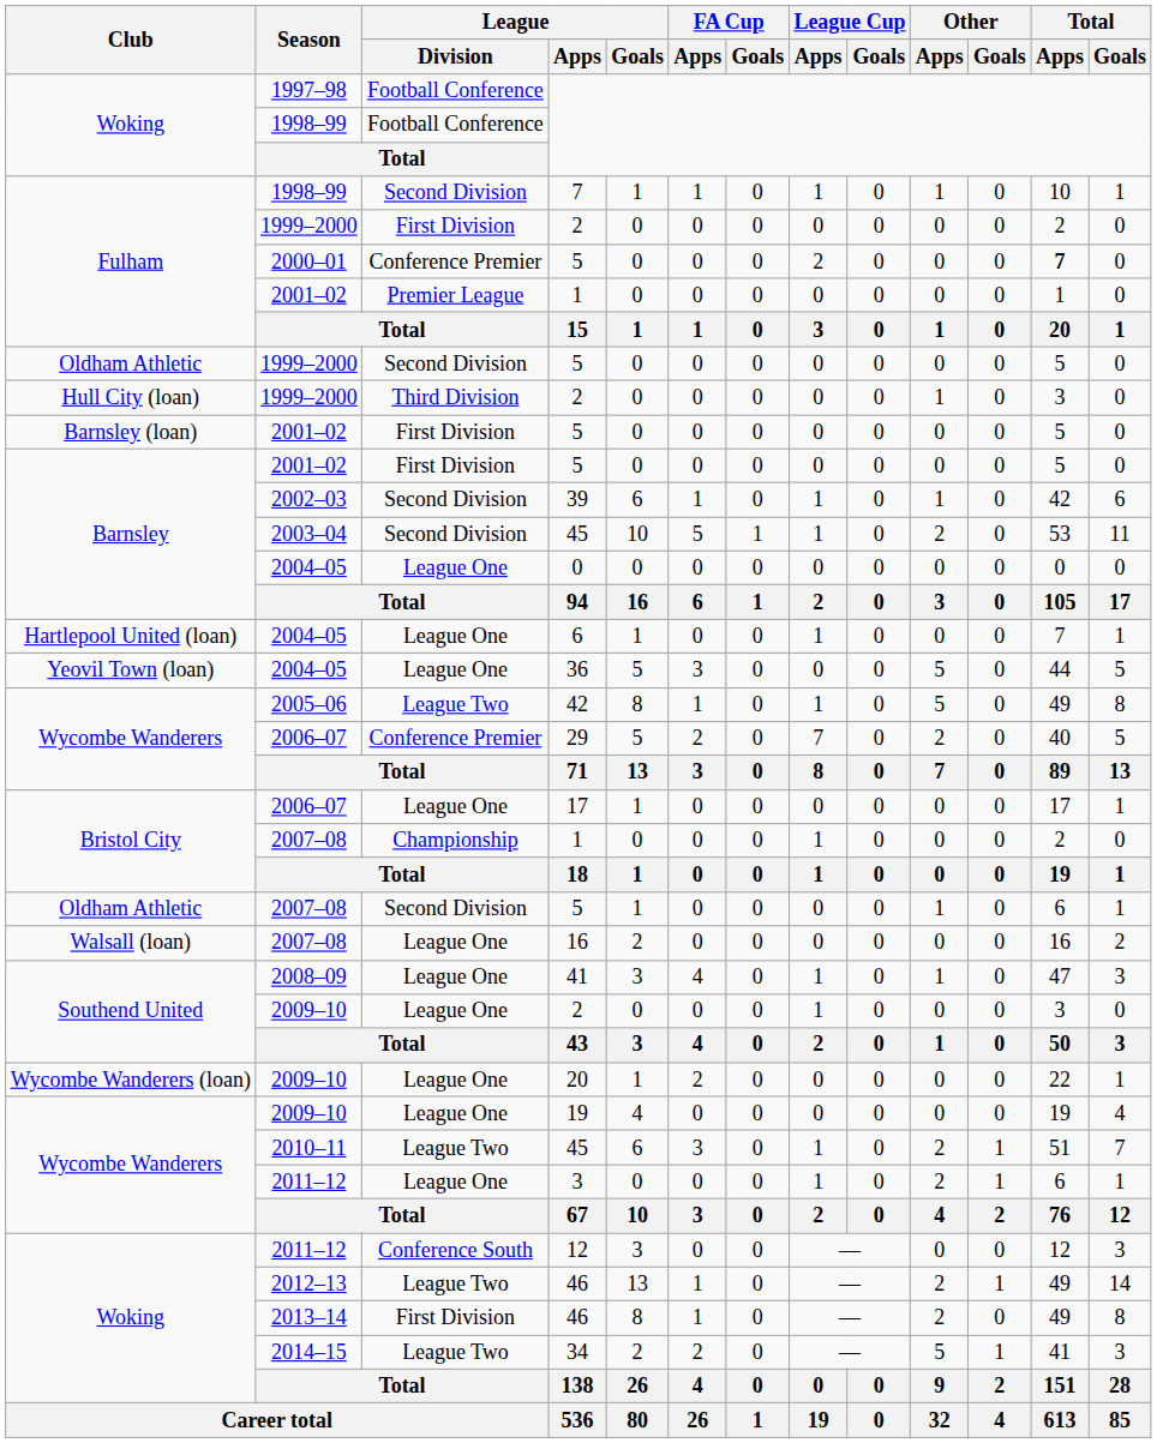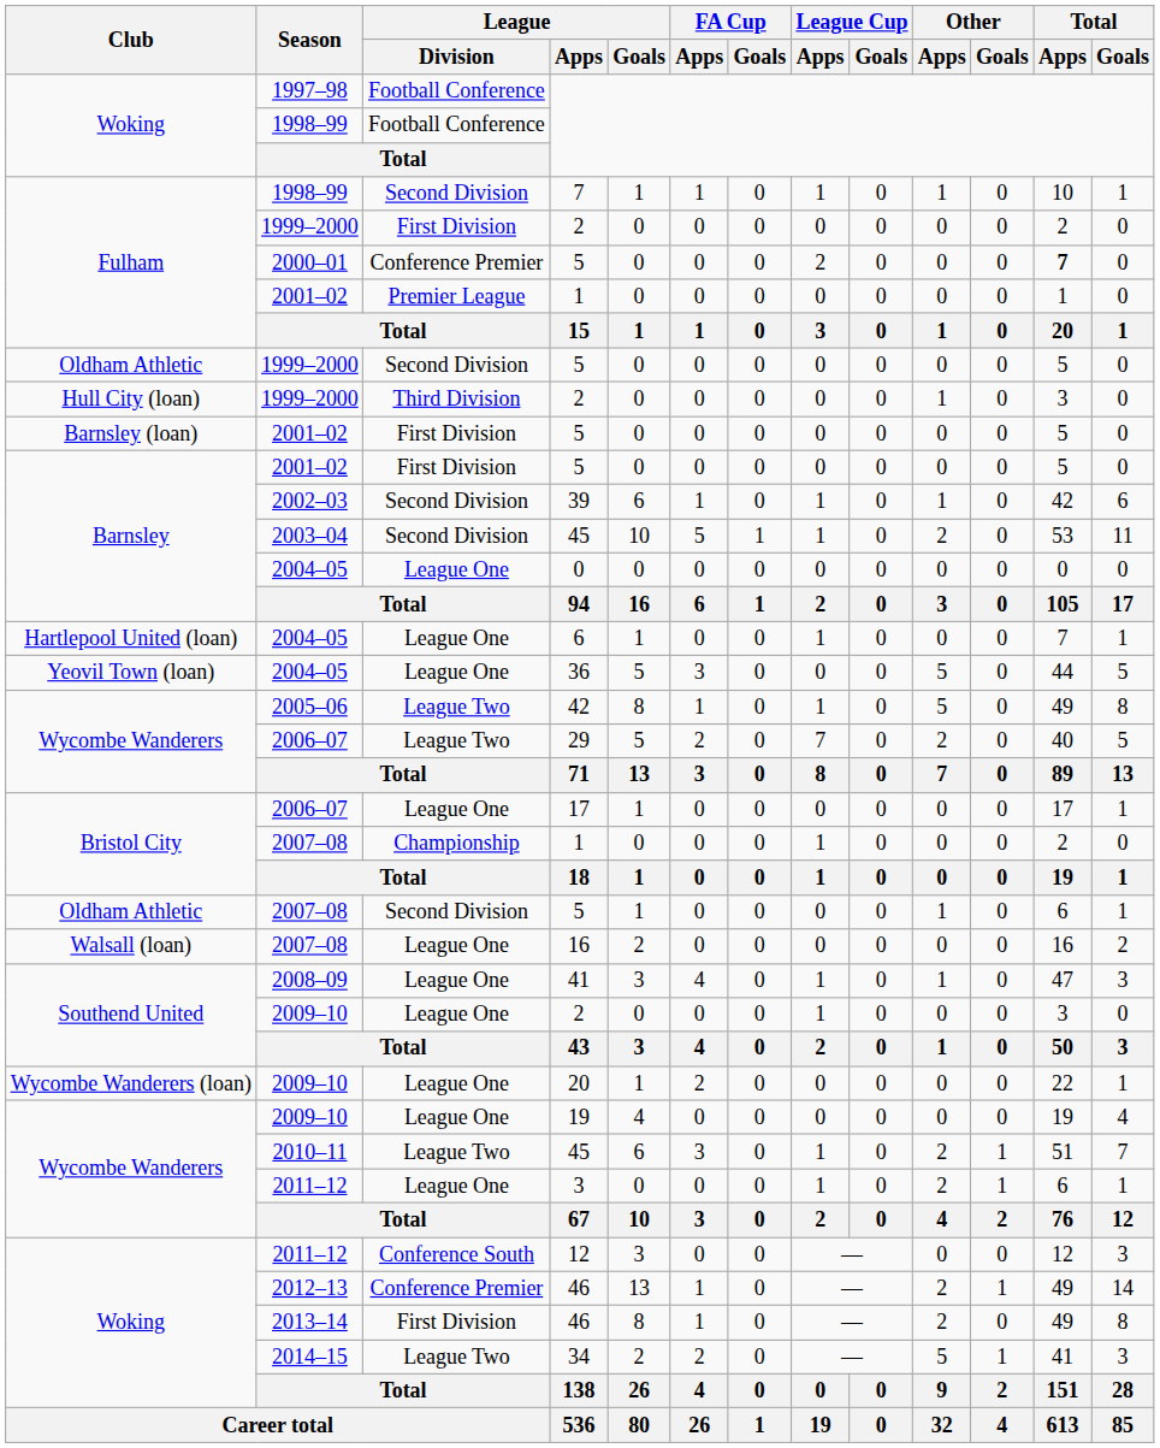 <table class="wikitable" style="text-align: center">
 <tr>
 <th rowspan="2">Club</th>
 <th rowspan="2">Season</th>
 <th colspan="3">League</th>
 <th colspan="2"><a href='#'>FA Cup</a></th>
 <th colspan="2"><a href='#'>League Cup</a></th>
 <th colspan="2">Other</th>
 <th colspan="2">Total</th>
 </tr>
 <tr>
 <th>Division</th>
 <th>Apps</th>
 <th>Goals</th>
 <th>Apps</th>
 <th>Goals</th>
 <th>Apps</th>
 <th>Goals</th>
 <th>Apps</th>
 <th>Goals</th>
 <th>Apps</th>
 <th>Goals</th>
 </tr>
 <tr>
 <td rowspan="3"><a href='#'>Woking</a></td>
 <td><a href='#'>1997–98</a></td>
 <td><a href='#'>Football Conference</a></td>
 </tr>
 <tr>
 <td><a href='#'>1998–99</a></td>
 <td>Football Conference</td>
 </tr>
 <tr>
 <th colspan="2">Total</th>
 </tr>
 <tr>
 <td rowspan="5"><a href='#'>Fulham</a></td>
 <td><a href='#'>1998–99</a></td>
 <td><a href='#'>Second Division</a></td>
 <td>7</td>
 <td>1</td>
 <td>1</td>
 <td>0</td>
 <td>1</td>
 <td>0</td>
 <td>1</td>
 <td>0</td>
 <td>10</td>
 <td>1</td>
 </tr>
 <tr>
 <td><a href='#'>1999–2000</a></td>
 <td><a href='#'>First Division</a></td>
 <td>2</td>
 <td>0</td>
 <td>0</td>
 <td>0</td>
 <td>0</td>
 <td>0</td>
 <td>0</td>
 <td>0</td>
 <td>2</td>
 <td>0</td>
 </tr>
 <tr>
 <td><a href='#'>2000–01</a></td>
 <td>Conference Premier</td>
 <td>5</td>
 <td>0</td>
 <td>0</td>
 <td>0</td>
 <td>2</td>
 <td>0</td>
 <td>0</td>
 <td>0</td>
 <td><strong>7</strong></td>
 <td>0</td>
 </tr>
 <tr>
 <td><a href='#'>2001–02</a></td>
 <td><a href='#'>Premier League</a></td>
 <td>1</td>
 <td>0</td>
 <td>0</td>
 <td>0</td>
 <td>0</td>
 <td>0</td>
 <td>0</td>
 <td>0</td>
 <td>1</td>
 <td>0</td>
 </tr>
 <tr>
 <th colspan="2">Total</th>
 <th>15</th>
 <th>1</th>
 <th>1</th>
 <th>0</th>
 <th>3</th>
 <th>0</th>
 <th>1</th>
 <th>0</th>
 <th>20</th>
 <th>1</th>
 </tr>
 <tr>
 <td><a href='#'>Oldham Athletic</a></td>
 <td><a href='#'>1999–2000</a></td>
 <td>Second Division</td>
 <td>5</td>
 <td>0</td>
 <td>0</td>
 <td>0</td>
 <td>0</td>
 <td>0</td>
 <td>0</td>
 <td>0</td>
 <td>5</td>
 <td>0</td>
 </tr>
 <tr>
 <td><a href='#'>Hull City</a> (loan)</td>
 <td><a href='#'>1999–2000</a></td>
 <td><a href='#'>Third Division</a></td>
 <td>2</td>
 <td>0</td>
 <td>0</td>
 <td>0</td>
 <td>0</td>
 <td>0</td>
 <td>1</td>
 <td>0</td>
 <td>3</td>
 <td>0</td>
 </tr>
 <tr>
 <td><a href='#'>Barnsley</a> (loan)</td>
 <td><a href='#'>2001–02</a></td>
 <td>First Division</td>
 <td>5</td>
 <td>0</td>
 <td>0</td>
 <td>0</td>
 <td>0</td>
 <td>0</td>
 <td>0</td>
 <td>0</td>
 <td>5</td>
 <td>0</td>
 </tr>
 <tr>
 <td rowspan="5"><a href='#'>Barnsley</a></td>
 <td><a href='#'>2001–02</a></td>
 <td>First Division</td>
 <td>5</td>
 <td>0</td>
 <td>0</td>
 <td>0</td>
 <td>0</td>
 <td>0</td>
 <td>0</td>
 <td>0</td>
 <td>5</td>
 <td>0</td>
 </tr>
 <tr>
 <td><a href='#'>2002–03</a></td>
 <td>Second Division</td>
 <td>39</td>
 <td>6</td>
 <td>1</td>
 <td>0</td>
 <td>1</td>
 <td>0</td>
 <td>1</td>
 <td>0</td>
 <td>42</td>
 <td>6</td>
 </tr>
 <tr>
 <td><a href='#'>2003–04</a></td>
 <td>Second Division</td>
 <td>45</td>
 <td>10</td>
 <td>5</td>
 <td>1</td>
 <td>1</td>
 <td>0</td>
 <td>2</td>
 <td>0</td>
 <td>53</td>
 <td>11</td>
 </tr>
 <tr>
 <td><a href='#'>2004–05</a></td>
 <td><a href='#'>League One</a></td>
 <td>0</td>
 <td>0</td>
 <td>0</td>
 <td>0</td>
 <td>0</td>
 <td>0</td>
 <td>0</td>
 <td>0</td>
 <td>0</td>
 <td>0</td>
 </tr>
 <tr>
 <th colspan="2">Total</th>
 <th>94</th>
 <th>16</th>
 <th>6</th>
 <th>1</th>
 <th>2</th>
 <th>0</th>
 <th>3</th>
 <th>0</th>
 <th>105</th>
 <th>17</th>
 </tr>
 <tr>
 <td><a href='#'>Hartlepool United</a> (loan)</td>
 <td><a href='#'>2004–05</a></td>
 <td>League One</td>
 <td>6</td>
 <td>1</td>
 <td>0</td>
 <td>0</td>
 <td>1</td>
 <td>0</td>
 <td>0</td>
 <td>0</td>
 <td>7</td>
 <td>1</td>
 </tr>
 <tr>
 <td><a href='#'>Yeovil Town</a> (loan)</td>
 <td><a href='#'>2004–05</a></td>
 <td>League One</td>
 <td>36</td>
 <td>5</td>
 <td>3</td>
 <td>0</td>
 <td>0</td>
 <td>0</td>
 <td>5</td>
 <td>0</td>
 <td>44</td>
 <td>5</td>
 </tr>
 <tr>
 <td rowspan="3"><a href='#'>Wycombe Wanderers</a></td>
 <td><a href='#'>2005–06</a></td>
 <td><a href='#'>League Two</a></td>
 <td>42</td>
 <td>8</td>
 <td>1</td>
 <td>0</td>
 <td>1</td>
 <td>0</td>
 <td>5</td>
 <td>0</td>
 <td>49</td>
 <td>8</td>
 </tr>
 <tr>
 <td><a href='#'>2006–07</a></td>
-<td><a href='#'>Conference Premier</a></td>
+<td>League Two</td>
 <td>29</td>
 <td>5</td>
 <td>2</td>
 <td>0</td>
 <td>7</td>
 <td>0</td>
 <td>2</td>
 <td>0</td>
 <td>40</td>
 <td>5</td>
 </tr>
 <tr>
 <th colspan="2">Total</th>
 <th>71</th>
 <th>13</th>
 <th>3</th>
 <th>0</th>
 <th>8</th>
 <th>0</th>
 <th>7</th>
 <th>0</th>
 <th>89</th>
 <th>13</th>
 </tr>
 <tr>
 <td rowspan="3"><a href='#'>Bristol City</a></td>
 <td><a href='#'>2006–07</a></td>
 <td>League One</td>
 <td>17</td>
 <td>1</td>
 <td>0</td>
 <td>0</td>
 <td>0</td>
 <td>0</td>
 <td>0</td>
 <td>0</td>
 <td>17</td>
 <td>1</td>
 </tr>
 <tr>
 <td><a href='#'>2007–08</a></td>
 <td><a href='#'>Championship</a></td>
 <td>1</td>
 <td>0</td>
 <td>0</td>
 <td>0</td>
 <td>1</td>
 <td>0</td>
 <td>0</td>
 <td>0</td>
 <td>2</td>
 <td>0</td>
 </tr>
 <tr>
 <th colspan="2">Total</th>
 <th>18</th>
 <th>1</th>
 <th>0</th>
 <th>0</th>
 <th>1</th>
 <th>0</th>
 <th>0</th>
 <th>0</th>
 <th>19</th>
 <th>1</th>
 </tr>
 <tr>
 <td><a href='#'>Oldham Athletic</a></td>
 <td><a href='#'>2007–08</a></td>
 <td>Second Division</td>
 <td>5</td>
 <td>1</td>
 <td>0</td>
 <td>0</td>
 <td>0</td>
 <td>0</td>
 <td>1</td>
 <td>0</td>
 <td>6</td>
 <td>1</td>
 </tr>
 <tr>
 <td><a href='#'>Walsall</a> (loan)</td>
 <td><a href='#'>2007–08</a></td>
 <td>League One</td>
 <td>16</td>
 <td>2</td>
 <td>0</td>
 <td>0</td>
 <td>0</td>
 <td>0</td>
 <td>0</td>
 <td>0</td>
 <td>16</td>
 <td>2</td>
 </tr>
 <tr>
 <td rowspan="3"><a href='#'>Southend United</a></td>
 <td><a href='#'>2008–09</a></td>
 <td>League One</td>
 <td>41</td>
 <td>3</td>
 <td>4</td>
 <td>0</td>
 <td>1</td>
 <td>0</td>
 <td>1</td>
 <td>0</td>
 <td>47</td>
 <td>3</td>
 </tr>
 <tr>
 <td><a href='#'>2009–10</a></td>
 <td>League One</td>
 <td>2</td>
 <td>0</td>
 <td>0</td>
 <td>0</td>
 <td>1</td>
 <td>0</td>
 <td>0</td>
 <td>0</td>
 <td>3</td>
 <td>0</td>
 </tr>
 <tr>
 <th colspan="2">Total</th>
 <th>43</th>
 <th>3</th>
 <th>4</th>
 <th>0</th>
 <th>2</th>
 <th>0</th>
 <th>1</th>
 <th>0</th>
 <th>50</th>
 <th>3</th>
 </tr>
 <tr>
 <td><a href='#'>Wycombe Wanderers</a> (loan)</td>
 <td><a href='#'>2009–10</a></td>
 <td>League One</td>
 <td>20</td>
 <td>1</td>
 <td>2</td>
 <td>0</td>
 <td>0</td>
 <td>0</td>
 <td>0</td>
 <td>0</td>
 <td>22</td>
 <td>1</td>
 </tr>
 <tr>
 <td rowspan="4"><a href='#'>Wycombe Wanderers</a></td>
 <td><a href='#'>2009–10</a></td>
 <td>League One</td>
 <td>19</td>
 <td>4</td>
 <td>0</td>
 <td>0</td>
 <td>0</td>
 <td>0</td>
 <td>0</td>
 <td>0</td>
 <td>19</td>
 <td>4</td>
 </tr>
 <tr>
 <td><a href='#'>2010–11</a></td>
 <td>League Two</td>
 <td>45</td>
 <td>6</td>
 <td>3</td>
 <td>0</td>
 <td>1</td>
 <td>0</td>
 <td>2</td>
 <td>1</td>
 <td>51</td>
 <td>7</td>
 </tr>
 <tr>
 <td><a href='#'>2011–12</a></td>
 <td>League One</td>
 <td>3</td>
 <td>0</td>
 <td>0</td>
 <td>0</td>
 <td>1</td>
 <td>0</td>
 <td>2</td>
 <td>1</td>
 <td>6</td>
 <td>1</td>
 </tr>
 <tr>
 <th colspan="2">Total</th>
 <th>67</th>
 <th>10</th>
 <th>3</th>
 <th>0</th>
 <th>2</th>
 <th>0</th>
 <th>4</th>
 <th>2</th>
 <th>76</th>
 <th>12</th>
 </tr>
 <tr>
 <td rowspan="5"><a href='#'>Woking</a></td>
 <td><a href='#'>2011–12</a></td>
 <td><a href='#'>Conference South</a></td>
 <td>12</td>
 <td>3</td>
 <td>0</td>
 <td>0</td>
 <td colspan="2">—</td>
 <td>0</td>
 <td>0</td>
 <td>12</td>
 <td>3</td>
 </tr>
 <tr>
 <td><a href='#'>2012–13</a></td>
-<td>League Two</td>
+<td><a href='#'>Conference Premier</a></td>
 <td>46</td>
 <td>13</td>
 <td>1</td>
 <td>0</td>
 <td colspan="2">—</td>
 <td>2</td>
 <td>1</td>
 <td>49</td>
 <td>14</td>
 </tr>
 <tr>
 <td><a href='#'>2013–14</a></td>
 <td>First Division</td>
 <td>46</td>
 <td>8</td>
 <td>1</td>
 <td>0</td>
 <td colspan="2">—</td>
 <td>2</td>
 <td>0</td>
 <td>49</td>
 <td>8</td>
 </tr>
 <tr>
 <td><a href='#'>2014–15</a></td>
 <td>League Two</td>
 <td>34</td>
 <td>2</td>
 <td>2</td>
 <td>0</td>
 <td colspan="2">—</td>
 <td>5</td>
 <td>1</td>
 <td>41</td>
 <td>3</td>
 </tr>
 <tr>
 <th colspan="2">Total</th>
 <th>138</th>
 <th>26</th>
 <th>4</th>
 <th>0</th>
 <th>0</th>
 <th>0</th>
 <th>9</th>
 <th>2</th>
 <th>151</th>
 <th>28</th>
 </tr>
 <tr>
 <th colspan="3">Career total</th>
 <th>536</th>
 <th>80</th>
 <th>26</th>
 <th>1</th>
 <th>19</th>
 <th>0</th>
 <th>32</th>
 <th>4</th>
 <th>613</th>
 <th>85</th>
 </tr>
 </table>
